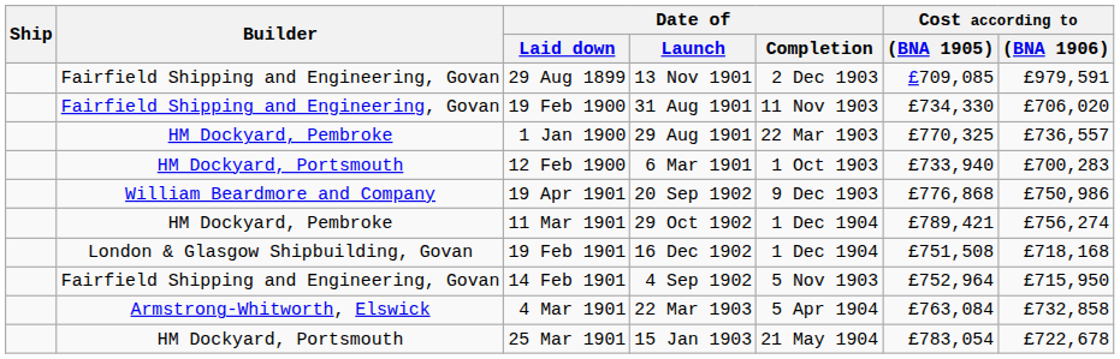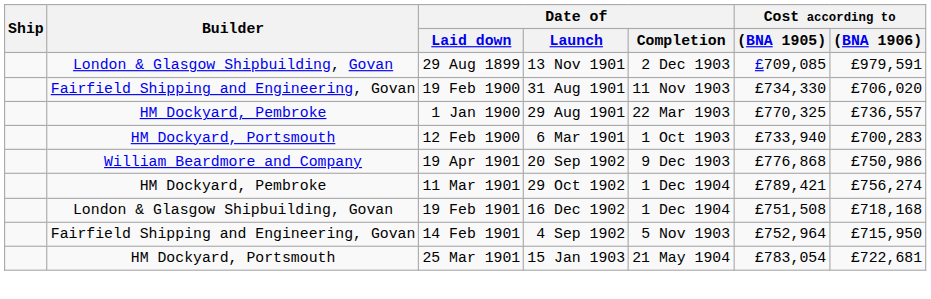 <table class="wikitable plainrowheaders">
 <tr>
 <th scope="col" rowspan=2>Ship</th>
 <th scope="col" align = center rowspan=2>Builder</th>
 <th scope="col" colspan = 3>Date of</th>
 <th scope="col" colspan = 2>Cost<small> according to</small></th>
 </tr>
 <tr valign="top">
 <th align = center scope="col"><a href='#'>Laid down</a></th>
 <th align = center scope="col"><a href='#'>Launch</a></th>
 <th align = center scope="col">Completion</th>
 <th align = center>(<a href='#'>BNA</a> 1905)</th>
 <th align = center>(<a href='#'>BNA</a> 1906)</th>
 </tr>
 <tr valign=top>
 <td scope="row"></td>
-<td align=center>Fairfield Shipping and Engineering, Govan</td>
+<td align=center><a href='#'>London & Glasgow Shipbuilding</a>, <a href='#'>Govan</a></td>
 <td align=right>29 Aug 1899</td>
 <td align=right>13 Nov 1901</td>
 <td align=right>2 Dec 1903</td>
 <td align=right><a href='#'>£</a>709,085</td>
 <td align=right>£979,591</td>
 </tr>
 <tr valign=top>
 <td scope="row"></td>
 <td align=center><a href='#'>Fairfield Shipping and Engineering</a>, Govan</td>
 <td align=right>19 Feb 1900</td>
 <td align=right>31 Aug 1901</td>
 <td align=right>11 Nov 1903</td>
 <td align=right>£734,330</td>
 <td align=right>£706,020</td>
 </tr>
 <tr valign=top>
 <td scope="row"></td>
 <td align=center><a href='#'>HM Dockyard, Pembroke</a></td>
 <td align=right>1 Jan 1900</td>
 <td align=right>29 Aug 1901</td>
 <td align=right>22 Mar 1903</td>
 <td align=right>£770,325</td>
 <td align=right>£736,557</td>
 </tr>
 <tr valign=top>
 <td scope="row"></td>
 <td align=center><a href='#'>HM Dockyard, Portsmouth</a></td>
 <td align=right>12 Feb 1900</td>
 <td align=right>6 Mar 1901</td>
 <td align=right>1 Oct 1903</td>
 <td align=right>£733,940</td>
 <td align=right>£700,283</td>
 </tr>
 <tr valign=top>
 <td scope="row"></td>
 <td align=center><a href='#'>William Beardmore and Company</a></td>
 <td align=right>19 Apr 1901</td>
 <td align=right>20 Sep 1902</td>
 <td align=right>9 Dec 1903</td>
 <td align=right>£776,868</td>
 <td align=right>£750,986</td>
 </tr>
 <tr valign=top>
 <td scope="row"></td>
 <td align=center>HM Dockyard, Pembroke</td>
 <td align=right>11 Mar 1901</td>
 <td align=right>29 Oct 1902</td>
 <td align=right>1 Dec 1904</td>
 <td align=right>£789,421</td>
 <td align=right>£756,274</td>
 </tr>
 <tr valign=top>
 <td scope="row"></td>
 <td align=center>London & Glasgow Shipbuilding, Govan</td>
 <td align=right>19 Feb 1901</td>
 <td align=right>16 Dec 1902</td>
 <td align=right>1 Dec 1904</td>
 <td align=right>£751,508</td>
 <td align=right>£718,168</td>
 </tr>
 <tr valign=top>
 <td scope="row"></td>
 <td align=center>Fairfield Shipping and Engineering, Govan</td>
 <td align=right>14 Feb 1901</td>
 <td align=right>4 Sep 1902</td>
 <td align=right>5 Nov 1903</td>
 <td align=right>£752,964</td>
 <td align=right>£715,950</td>
 </tr>
 <tr valign=top>
 <td scope="row"></td>
-<td align=center><a href='#'>Armstrong-Whitworth</a>, <a href='#'>Elswick</a></td>
-<td align=right>4 Mar 1901</td>
-<td align=right>22 Mar 1903</td>
-<td align=right>5 Apr 1904</td>
-<td align=right>£763,084</td>
-<td align=right>£732,858</td>
-</tr>
-<tr valign=top>
-<td scope="row"></td>
 <td align=center>HM Dockyard, Portsmouth</td>
 <td align=right>25 Mar 1901</td>
 <td align=right>15 Jan 1903</td>
 <td align=right>21 May 1904</td>
 <td align=right>£783,054</td>
-<td align=right>£722,678</td>
+<td align=right>£722,681</td>
 </tr>
 </table>
